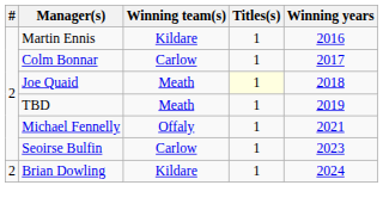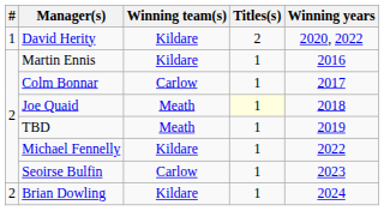 <table class="wikitable sortable" style="text-align:center">
 <tr>
 <th>#</th>
 <th>Manager(s)</th>
 <th>Winning team(s)</th>
 <th>Titles(s)</th>
 <th>Winning years</th>
+</tr>
+<tr>
+<td>1</td>
+<td style="text-align:left"> <a href='#'>David Herity</a></td>
+<td><a href='#'>Kildare</a></td>
+<td>2</td>
+<td><a href='#'>2020</a>, <a href='#'>2022</a></td>
 </tr>
 <tr>
 <td rowspan="6">2</td>
 <td style="text-align:left"> Martin Ennis</td>
 <td><a href='#'>Kildare</a></td>
 <td>1</td>
 <td><a href='#'>2016</a></td>
 </tr>
 <tr>
 <td style="text-align:left"> <a href='#'>Colm Bonnar</a></td>
 <td><a href='#'>Carlow</a></td>
 <td>1</td>
 <td><a href='#'>2017</a></td>
 </tr>
 <tr>
 <td style="text-align:left"> <a href='#'>Joe Quaid</a></td>
 <td><a href='#'>Meath</a></td>
 <td style="background: lightyellow;">1</td>
 <td><a href='#'>2018</a></td>
 </tr>
 <tr>
 <td style="text-align:left"> TBD</td>
 <td><a href='#'>Meath</a></td>
 <td>1</td>
 <td><a href='#'>2019</a></td>
 </tr>
 <tr>
 <td style="text-align:left"> <a href='#'>Michael Fennelly</a></td>
-<td><a href='#'>Offaly</a></td>
+<td><a href='#'>Kildare</a></td>
 <td>1</td>
-<td><a href='#'>2021</a></td>
+<td><a href='#'>2022</a></td>
 </tr>
 <tr>
 <td style="text-align:left"> <a href='#'>Seoirse Bulfin</a></td>
 <td><a href='#'>Carlow</a></td>
 <td>1</td>
 <td><a href='#'>2023</a></td>
 </tr>
 <tr>
 <td rowspan="6">2</td>
 <td style="text-align:left"> <a href='#'>Brian Dowling</a></td>
 <td><a href='#'>Kildare</a></td>
 <td>1</td>
 <td><a href='#'>2024</a></td>
 </tr>
 </table>
